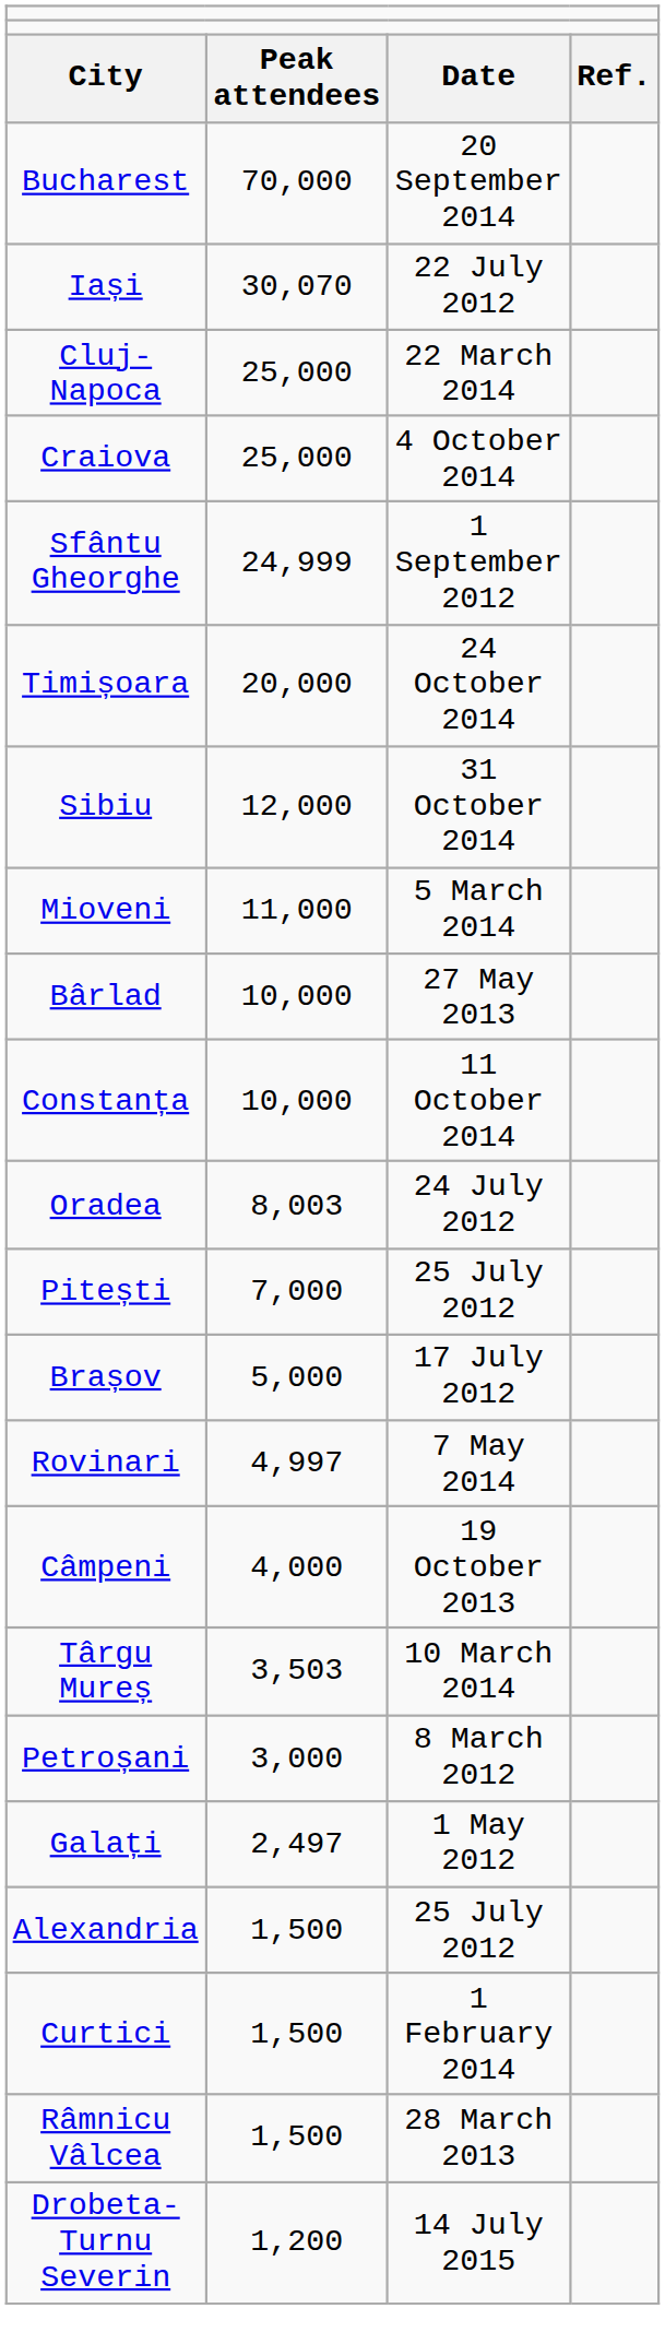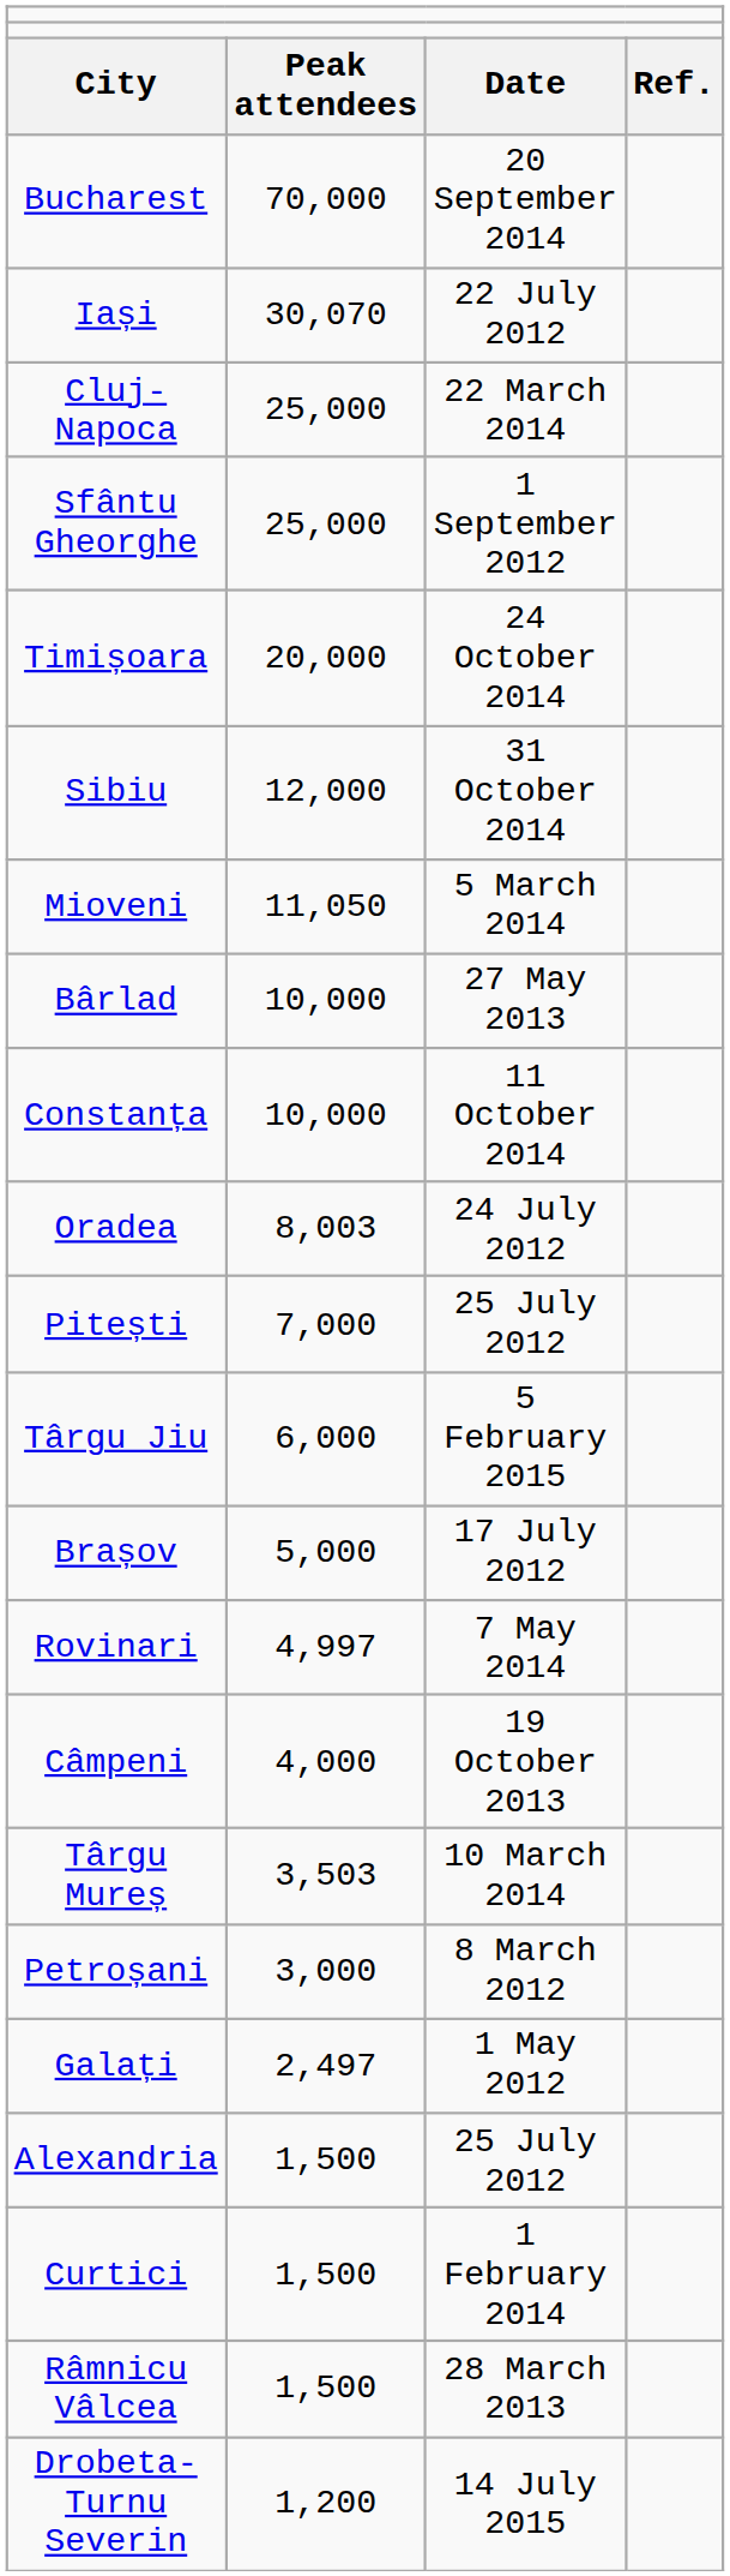 <table class="wikitable" style="float:right; text-align:center; width:200px;">
 <tr style="width:15em; text-align:right;">
 <td colspan=4></td>
 </tr>
 <tr align=left>
 <td colspan=4></td>
 </tr>
 <tr>
 <th>City</th>
 <th>Peak attendees</th>
 <th>Date</th>
 <th>Ref.</th>
 </tr>
 <tr>
 <td><a href='#'>Bucharest</a></td>
 <td>70,000</td>
 <td>20 September 2014</td>
 <td></td>
 </tr>
 <tr>
 <td><a href='#'>Iași</a></td>
 <td>30,070</td>
 <td>22 July 2012</td>
 <td></td>
 </tr>
 <tr>
 <td><a href='#'>Cluj-Napoca</a></td>
 <td>25,000</td>
 <td>22 March 2014</td>
 <td></td>
 </tr>
 <tr>
-<td><a href='#'>Craiova</a></td>
+<td><a href='#'>Sfântu Gheorghe</a></td>
 <td>25,000</td>
-<td>4 October 2014</td>
-<td></td>
-</tr>
-<tr>
-<td><a href='#'>Sfântu Gheorghe</a></td>
-<td>24,999</td>
 <td>1 September 2012</td>
 <td></td>
 </tr>
 <tr>
 <td><a href='#'>Timișoara</a></td>
 <td>20,000</td>
 <td>24 October 2014</td>
 <td></td>
 </tr>
 <tr>
 <td><a href='#'>Sibiu</a></td>
 <td>12,000</td>
 <td>31 October 2014</td>
 <td></td>
 </tr>
 <tr>
 <td><a href='#'>Mioveni</a></td>
-<td>11,000</td>
+<td>11,050</td>
 <td>5 March 2014</td>
 <td></td>
 </tr>
 <tr>
 <td><a href='#'>Bârlad</a></td>
 <td>10,000</td>
 <td>27 May 2013</td>
 <td></td>
 </tr>
 <tr>
 <td><a href='#'>Constanța</a></td>
 <td>10,000</td>
 <td>11 October 2014</td>
 <td></td>
 </tr>
 <tr>
 <td><a href='#'>Oradea</a></td>
 <td>8,003</td>
 <td>24 July 2012</td>
 <td></td>
 </tr>
 <tr>
 <td><a href='#'>Pitești</a></td>
 <td>7,000</td>
 <td>25 July 2012</td>
+<td></td>
+</tr>
+<tr>
+<td><a href='#'>Târgu Jiu</a></td>
+<td>6,000</td>
+<td>5 February 2015</td>
 <td></td>
 </tr>
 <tr>
 <td><a href='#'>Brașov</a></td>
 <td>5,000</td>
 <td>17 July 2012</td>
 <td></td>
 </tr>
 <tr>
 <td><a href='#'>Rovinari</a></td>
 <td>4,997</td>
 <td>7 May 2014</td>
 <td></td>
 </tr>
 <tr>
 <td><a href='#'>Câmpeni</a></td>
 <td>4,000</td>
 <td>19 October 2013</td>
 <td></td>
 </tr>
 <tr>
 <td><a href='#'>Târgu Mureș</a></td>
 <td>3,503</td>
 <td>10 March 2014</td>
 <td></td>
 </tr>
 <tr>
 <td><a href='#'>Petroșani</a></td>
 <td>3,000</td>
 <td>8 March 2012</td>
 <td></td>
 </tr>
 <tr>
 <td><a href='#'>Galați</a></td>
 <td>2,497</td>
 <td>1 May 2012</td>
 <td></td>
 </tr>
 <tr>
 <td><a href='#'>Alexandria</a></td>
 <td>1,500</td>
 <td>25 July 2012</td>
 <td></td>
 </tr>
 <tr>
 <td><a href='#'>Curtici</a></td>
 <td>1,500</td>
 <td>1 February 2014</td>
 <td></td>
 </tr>
 <tr>
 <td><a href='#'>Râmnicu Vâlcea</a></td>
 <td>1,500</td>
 <td>28 March 2013</td>
 <td></td>
 </tr>
 <tr>
 <td><a href='#'>Drobeta-Turnu Severin</a></td>
 <td>1,200</td>
 <td>14 July 2015</td>
 <td></td>
 </tr>
 </table>
